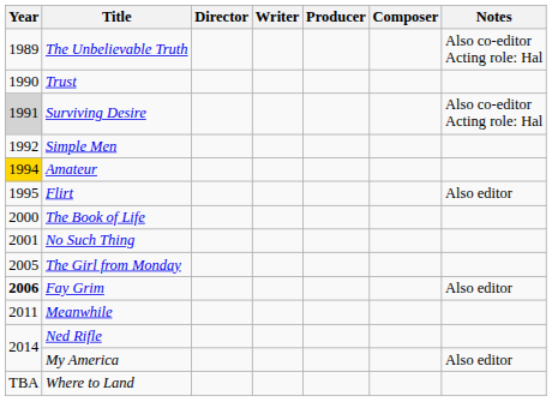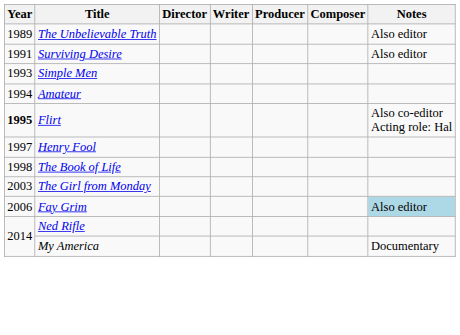 <table class="wikitable">
 <tr>
 <th>Year</th>
 <th>Title</th>
 <th>Director</th>
 <th>Writer</th>
 <th>Producer</th>
 <th>Composer</th>
 <th>Notes</th>
 </tr>
 <tr>
 <td>1989</td>
 <td><em><a href='#'>The Unbelievable Truth</a></em></td>
 <td></td>
 <td></td>
 <td></td>
 <td></td>
-<td>Also co-editor<br>Acting role: Hal</td>
+<td>Also editor</td>
 </tr>
 <tr>
-<td>1990</td>
-<td><em><a href='#'>Trust</a></em></td>
-<td></td>
-<td></td>
-<td></td>
-<td></td>
-<td></td>
-</tr>
-<tr>
-<td style="background: lightgrey;">1991</td>
+<td>1991</td>
 <td><em><a href='#'>Surviving Desire</a></em></td>
 <td></td>
 <td></td>
 <td></td>
 <td></td>
-<td>Also co-editor<br>Acting role: Hal</td>
+<td>Also editor</td>
 </tr>
 <tr>
-<td>1992</td>
+<td>1993</td>
 <td><em><a href='#'>Simple Men</a></em></td>
 <td></td>
 <td></td>
 <td></td>
 <td></td>
 <td></td>
 </tr>
 <tr>
-<td style="background: gold;">1994</td>
+<td>1994</td>
 <td><em><a href='#'>Amateur</a></em></td>
 <td></td>
 <td></td>
 <td></td>
 <td></td>
 <td></td>
 </tr>
 <tr>
-<td>1995</td>
+<td><strong>1995</strong></td>
 <td><em><a href='#'>Flirt</a></em></td>
 <td></td>
 <td></td>
 <td></td>
 <td></td>
-<td>Also editor</td>
+<td>Also co-editor<br>Acting role: Hal</td>
 </tr>
 <tr>
-<td>2000</td>
+<td>1997</td>
+<td><em><a href='#'>Henry Fool</a></em></td>
+<td></td>
+<td></td>
+<td></td>
+<td></td>
+<td></td>
+</tr>
+<tr>
+<td>1998</td>
 <td><em><a href='#'>The Book of Life</a></em></td>
 <td></td>
 <td></td>
 <td></td>
 <td></td>
 <td></td>
 </tr>
 <tr>
-<td>2001</td>
-<td><em><a href='#'>No Such Thing</a></em></td>
-<td></td>
-<td></td>
-<td></td>
-<td></td>
-<td></td>
-</tr>
-<tr>
-<td>2005</td>
+<td>2003</td>
 <td><em><a href='#'>The Girl from Monday</a></em></td>
 <td></td>
 <td></td>
 <td></td>
 <td></td>
 <td></td>
 </tr>
 <tr>
-<td><strong>2006</strong></td>
+<td>2006</td>
 <td><em><a href='#'>Fay Grim</a></em></td>
 <td></td>
 <td></td>
 <td></td>
 <td></td>
-<td>Also editor</td>
-</tr>
-<tr>
-<td>2011</td>
-<td><em><a href='#'>Meanwhile</a></em></td>
-<td></td>
-<td></td>
-<td></td>
-<td></td>
-<td></td>
+<td style="background: lightblue;">Also editor</td>
 </tr>
 <tr>
 <td rowspan="2">2014</td>
 <td><em><a href='#'>Ned Rifle</a></em></td>
 <td></td>
 <td></td>
 <td></td>
 <td></td>
 <td></td>
 </tr>
 <tr>
 <td><em>My America</em></td>
 <td></td>
 <td></td>
 <td></td>
 <td></td>
-<td>Also editor</td>
-</tr>
-<tr>
-<td>TBA</td>
-<td><em>Where to Land</em></td>
-<td></td>
-<td></td>
-<td></td>
-<td></td>
-<td></td>
+<td>Documentary</td>
 </tr>
 </table>
